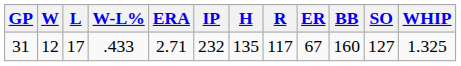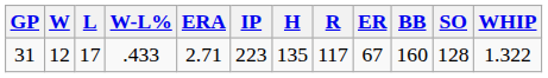 <table class="wikitable">
 <tr>
 <th><a href='#'>GP</a></th>
 <th><a href='#'>W</a></th>
 <th><a href='#'>L</a></th>
 <th><a href='#'>W-L%</a></th>
 <th><a href='#'>ERA</a></th>
 <th><a href='#'>IP</a></th>
 <th><a href='#'>H</a></th>
 <th><a href='#'>R</a></th>
 <th><a href='#'>ER</a></th>
 <th><a href='#'>BB</a></th>
 <th><a href='#'>SO</a></th>
 <th><a href='#'>WHIP</a></th>
 </tr>
 <tr align=center>
 <td>31</td>
 <td>12</td>
 <td>17</td>
 <td>.433</td>
 <td>2.71</td>
-<td>232</td>
+<td>223</td>
 <td>135</td>
 <td>117</td>
 <td>67</td>
 <td>160</td>
-<td>127</td>
-<td>1.325</td>
+<td>128</td>
+<td>1.322</td>
 </tr>
 </table>
